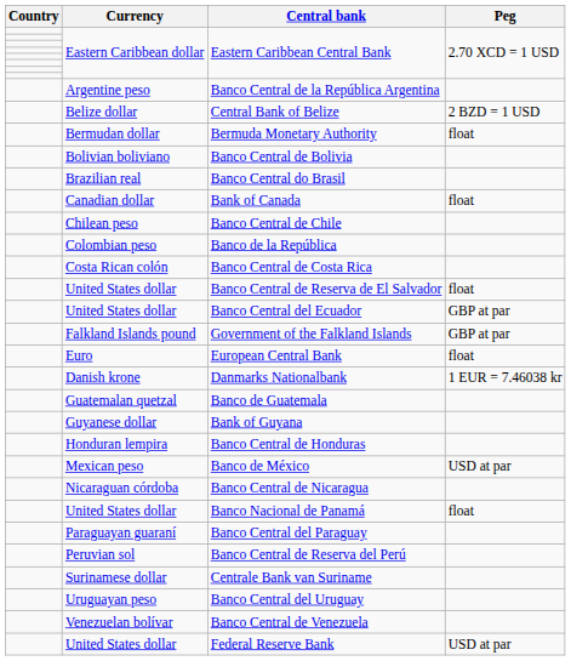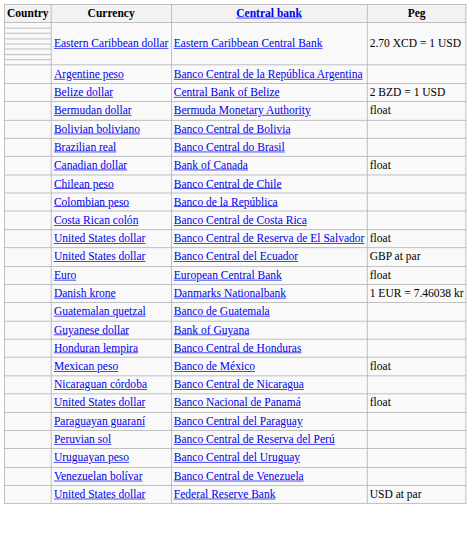 <table class="wikitable sortable">
 <tr>
 <th>Country</th>
 <th>Currency</th>
 <th><a href='#'>Central bank</a></th>
 <th>Peg</th>
 </tr>
 <tr>
 <td></td>
 <td rowspan="8"><a href='#'>Eastern Caribbean dollar</a></td>
 <td rowspan="8"><a href='#'>Eastern Caribbean Central Bank</a></td>
 <td rowspan="8">2.70 XCD = 1 USD</td>
 </tr>
 <tr>
 <td></td>
 </tr>
 <tr>
 <td></td>
 </tr>
 <tr>
 <td></td>
 </tr>
 <tr>
 <td></td>
 </tr>
 <tr>
 <td></td>
 </tr>
 <tr>
 <td></td>
 </tr>
 <tr>
 <td></td>
 </tr>
 <tr>
 <td></td>
 <td><a href='#'>Argentine peso</a></td>
 <td><a href='#'>Banco Central de la República Argentina</a></td>
 <td></td>
 </tr>
 <tr>
 <td></td>
 <td><a href='#'>Belize dollar</a></td>
 <td><a href='#'>Central Bank of Belize</a></td>
 <td>2 BZD = 1 USD</td>
 </tr>
 <tr>
 <td></td>
 <td><a href='#'>Bermudan dollar</a></td>
 <td><a href='#'>Bermuda Monetary Authority</a></td>
 <td>float</td>
 </tr>
 <tr>
 <td></td>
 <td><a href='#'>Bolivian boliviano</a></td>
 <td><a href='#'>Banco Central de Bolivia</a></td>
 <td></td>
 </tr>
 <tr>
 <td></td>
 <td><a href='#'>Brazilian real</a></td>
 <td><a href='#'>Banco Central do Brasil</a></td>
 <td></td>
 </tr>
 <tr>
 <td></td>
 <td><a href='#'>Canadian dollar</a></td>
 <td><a href='#'>Bank of Canada</a></td>
 <td>float</td>
 </tr>
 <tr>
 <td></td>
 <td><a href='#'>Chilean peso</a></td>
 <td><a href='#'>Banco Central de Chile</a></td>
 <td></td>
 </tr>
 <tr>
 <td></td>
 <td><a href='#'>Colombian peso</a></td>
 <td><a href='#'>Banco de la República</a></td>
 <td></td>
 </tr>
 <tr>
 <td></td>
 <td><a href='#'>Costa Rican colón</a></td>
 <td><a href='#'>Banco Central de Costa Rica</a></td>
 <td></td>
 </tr>
 <tr>
 <td></td>
 <td><a href='#'>United States dollar</a></td>
 <td><a href='#'>Banco Central de Reserva de El Salvador</a></td>
 <td>float</td>
 </tr>
 <tr>
 <td></td>
 <td><a href='#'>United States dollar</a></td>
 <td><a href='#'>Banco Central del Ecuador</a></td>
 <td>GBP at par</td>
 </tr>
 <tr>
 <td></td>
-<td><a href='#'>Falkland Islands pound</a></td>
-<td><a href='#'>Government of the Falkland Islands</a></td>
-<td>GBP at par</td>
-</tr>
-<tr>
-<td></td>
 <td><a href='#'>Euro</a></td>
 <td><a href='#'>European Central Bank</a></td>
 <td>float</td>
 </tr>
 <tr>
 <td></td>
 <td><a href='#'>Danish krone</a></td>
 <td><a href='#'>Danmarks Nationalbank</a></td>
 <td>1 EUR  =	7.46038 kr</td>
 </tr>
 <tr>
 <td></td>
 <td><a href='#'>Guatemalan quetzal</a></td>
 <td><a href='#'>Banco de Guatemala</a></td>
 <td></td>
 </tr>
 <tr>
 <td></td>
 <td><a href='#'>Guyanese dollar</a></td>
 <td><a href='#'>Bank of Guyana</a></td>
 <td></td>
 </tr>
 <tr>
 <td></td>
 <td><a href='#'>Honduran lempira</a></td>
 <td><a href='#'>Banco Central de Honduras</a></td>
 <td></td>
 </tr>
 <tr>
 <td></td>
 <td><a href='#'>Mexican peso</a></td>
 <td><a href='#'>Banco de México</a></td>
-<td>USD at par</td>
+<td>float</td>
 </tr>
 <tr>
 <td></td>
 <td><a href='#'>Nicaraguan córdoba</a></td>
 <td><a href='#'>Banco Central de Nicaragua</a></td>
 <td></td>
 </tr>
 <tr>
 <td></td>
 <td><a href='#'>United States dollar</a></td>
 <td><a href='#'>Banco Nacional de Panamá</a></td>
 <td>float</td>
 </tr>
 <tr>
 <td></td>
 <td><a href='#'>Paraguayan guaraní</a></td>
 <td><a href='#'>Banco Central del Paraguay</a></td>
 <td></td>
 </tr>
 <tr>
 <td></td>
 <td><a href='#'>Peruvian sol</a></td>
 <td><a href='#'>Banco Central de Reserva del Perú</a></td>
 </tr>
 <tr>
 <td></td>
-<td><a href='#'>Surinamese dollar</a></td>
-<td><a href='#'>Centrale Bank van Suriname</a></td>
-<td></td>
-</tr>
-<tr>
-<td></td>
 <td><a href='#'>Uruguayan peso</a></td>
 <td><a href='#'>Banco Central del Uruguay</a></td>
 <td></td>
 </tr>
 <tr>
 <td></td>
 <td><a href='#'>Venezuelan bolívar</a></td>
 <td><a href='#'>Banco Central de Venezuela</a></td>
 <td></td>
 </tr>
 <tr>
 <td></td>
 <td><a href='#'>United States dollar</a></td>
 <td><a href='#'>Federal Reserve Bank</a></td>
 <td>USD at par</td>
 </tr>
 </table>
